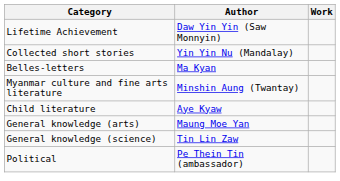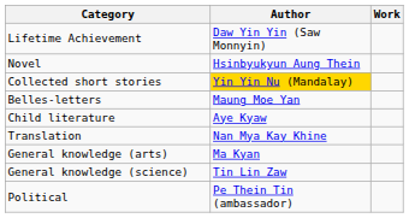 <table class=wikitable>
 <tr>
 <th style="width:18em;">Category</th>
 <th style="width:14em;">Author</th>
 <th>Work</th>
 </tr>
 <tr>
 <td>Lifetime Achievement</td>
 <td><a href='#'>Daw Yin Yin</a> (Saw Monnyin)</td>
 <td></td>
 </tr>
 <tr>
+<td>Novel</td>
+<td><a href='#'>Hsinbyukyun Aung Thein</a></td>
+<td></td>
+</tr>
+<tr>
 <td>Collected short stories</td>
-<td><a href='#'>Yin Yin Nu</a> (Mandalay)</td>
+<td style="background: gold;"><a href='#'>Yin Yin Nu</a> (Mandalay)</td>
 <td></td>
 </tr>
 <tr>
 <td>Belles-letters</td>
-<td><a href='#'>Ma Kyan</a></td>
-<td></td>
-</tr>
-<tr>
-<td>Myanmar culture and fine arts literature</td>
-<td><a href='#'>Minshin Aung</a> (Twantay)</td>
+<td><a href='#'>Maung Moe Yan</a></td>
 <td></td>
 </tr>
 <tr>
 <td>Child literature</td>
 <td><a href='#'>Aye Kyaw</a></td>
 <td></td>
 </tr>
 <tr>
+<td>Translation</td>
+<td><a href='#'>Nan Mya Kay Khine</a></td>
+<td></td>
+</tr>
+<tr>
 <td>General knowledge (arts)</td>
-<td><a href='#'>Maung Moe Yan</a></td>
+<td><a href='#'>Ma Kyan</a></td>
 <td></td>
 </tr>
 <tr>
 <td>General knowledge (science)</td>
 <td><a href='#'>Tin Lin Zaw</a></td>
 <td></td>
 </tr>
 <tr>
 <td>Political</td>
 <td><a href='#'>Pe Thein Tin</a> (ambassador)</td>
 <td></td>
 </tr>
 </table>
